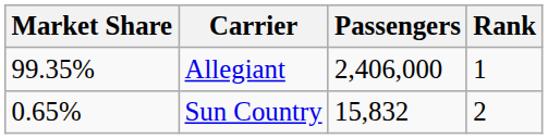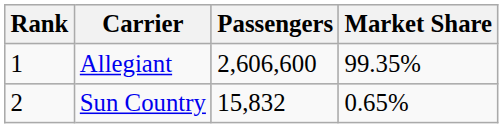 <table class="wikitable">
 <tr>
-<th>Market Share</th>
+<th>Rank</th>
 <th>Carrier</th>
 <th>Passengers</th>
-<th>Rank</th>
+<th>Market Share</th>
 </tr>
 <tr>
+<td>1</td>
+<td><a href='#'>Allegiant</a></td>
+<td>2,606,600</td>
 <td>99.35%</td>
-<td><a href='#'>Allegiant</a></td>
-<td>2,406,000</td>
-<td>1</td>
 </tr>
 <tr>
-<td>0.65%</td>
+<td>2</td>
 <td><a href='#'>Sun Country</a></td>
 <td>15,832</td>
-<td>2</td>
+<td>0.65%</td>
 </tr>
 </table>
